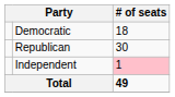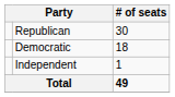 <table class="wikitable sortable">
 <tr>
 <th colspan="2" style="width:150px;">Party</th>
 <th># of seats</th>
+</tr>
+<tr>
+<td></td>
+<td>Republican</td>
+<td>30</td>
 </tr>
 <tr>
 <td></td>
 <td>Democratic</td>
 <td>18</td>
 </tr>
 <tr>
 <td></td>
-<td>Republican</td>
-<td>30</td>
-</tr>
-<tr>
-<td></td>
 <td>Independent</td>
-<td style="background: pink;">1</td>
+<td>1</td>
 </tr>
 <tr>
 <th colspan=2>Total</th>
 <td><strong>49</strong></td>
 </tr>
 <tr>
 </tr>
 </table>
